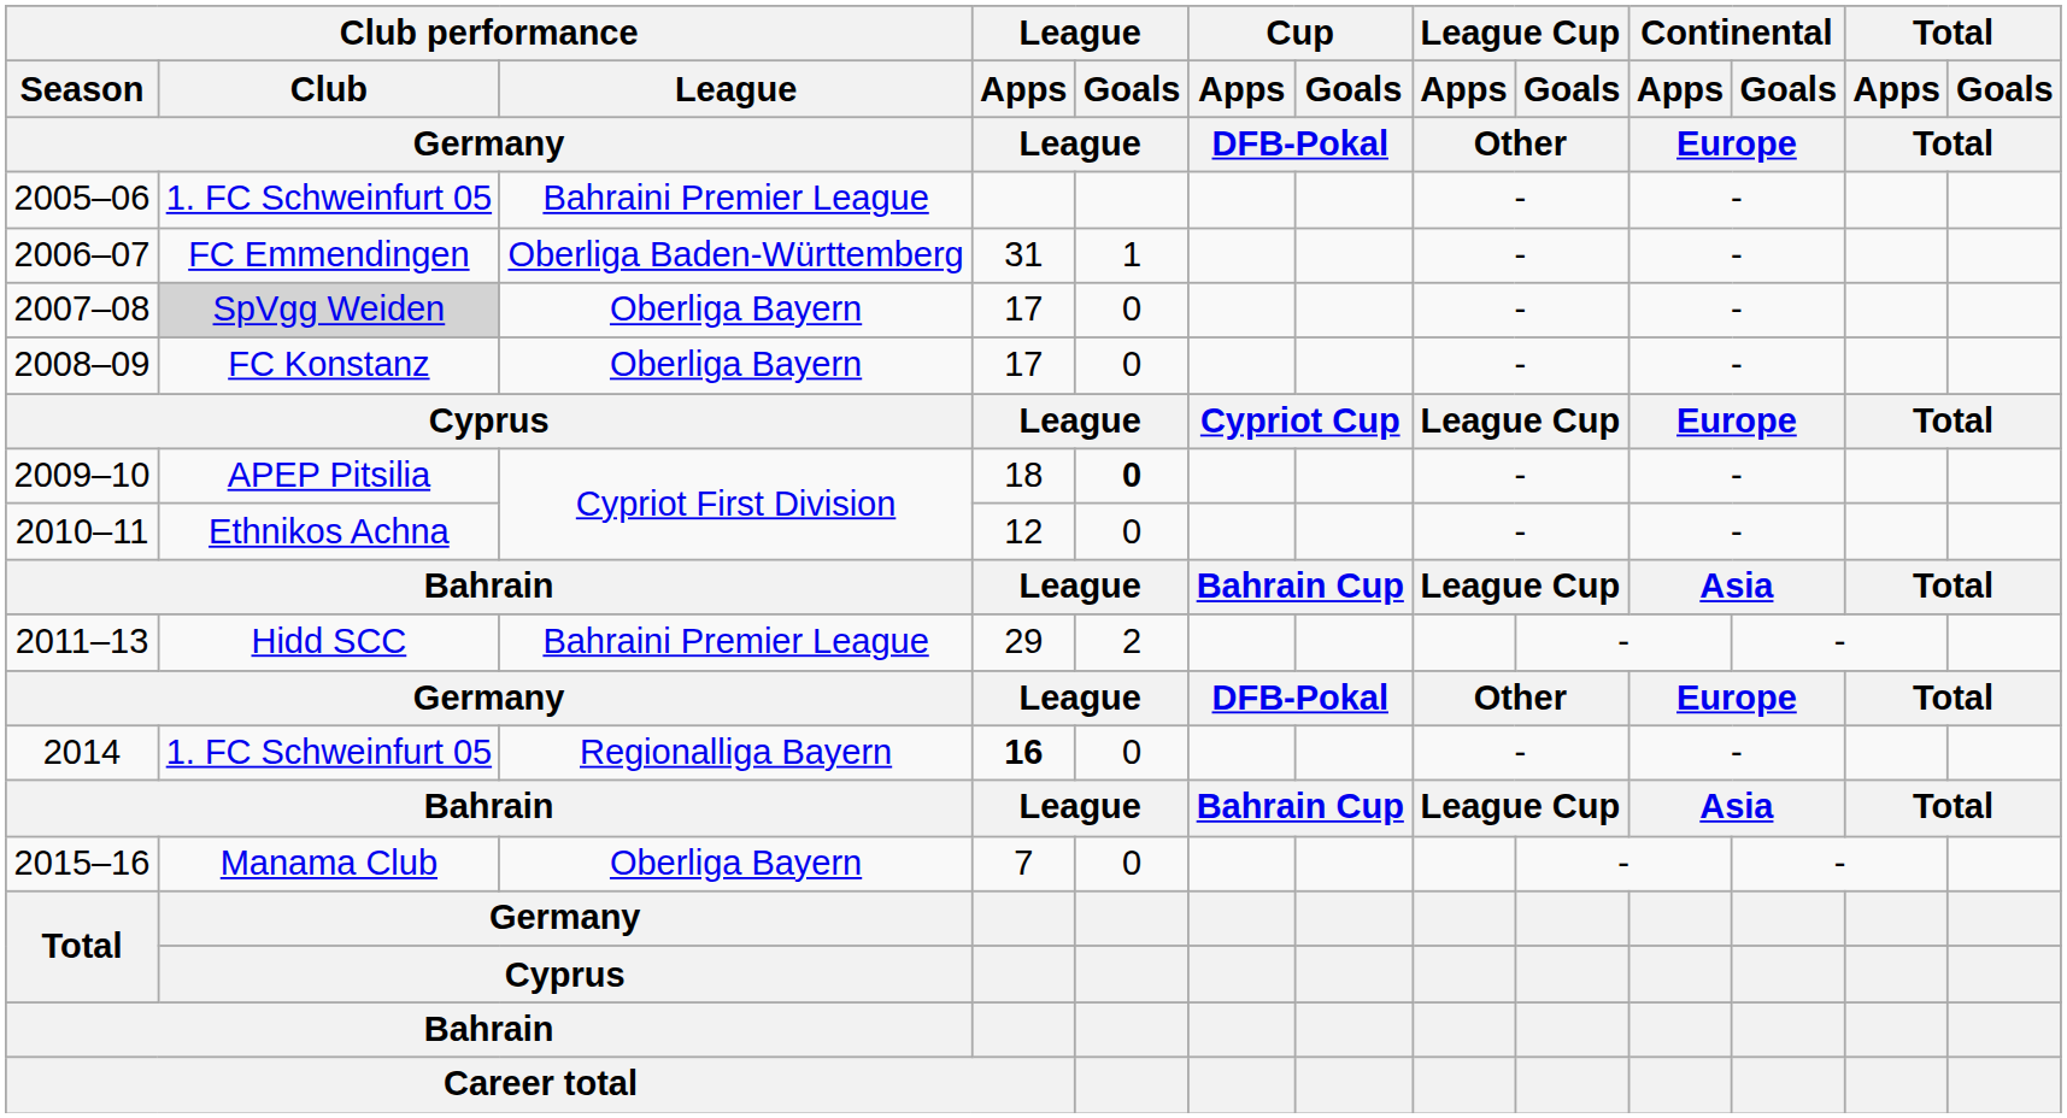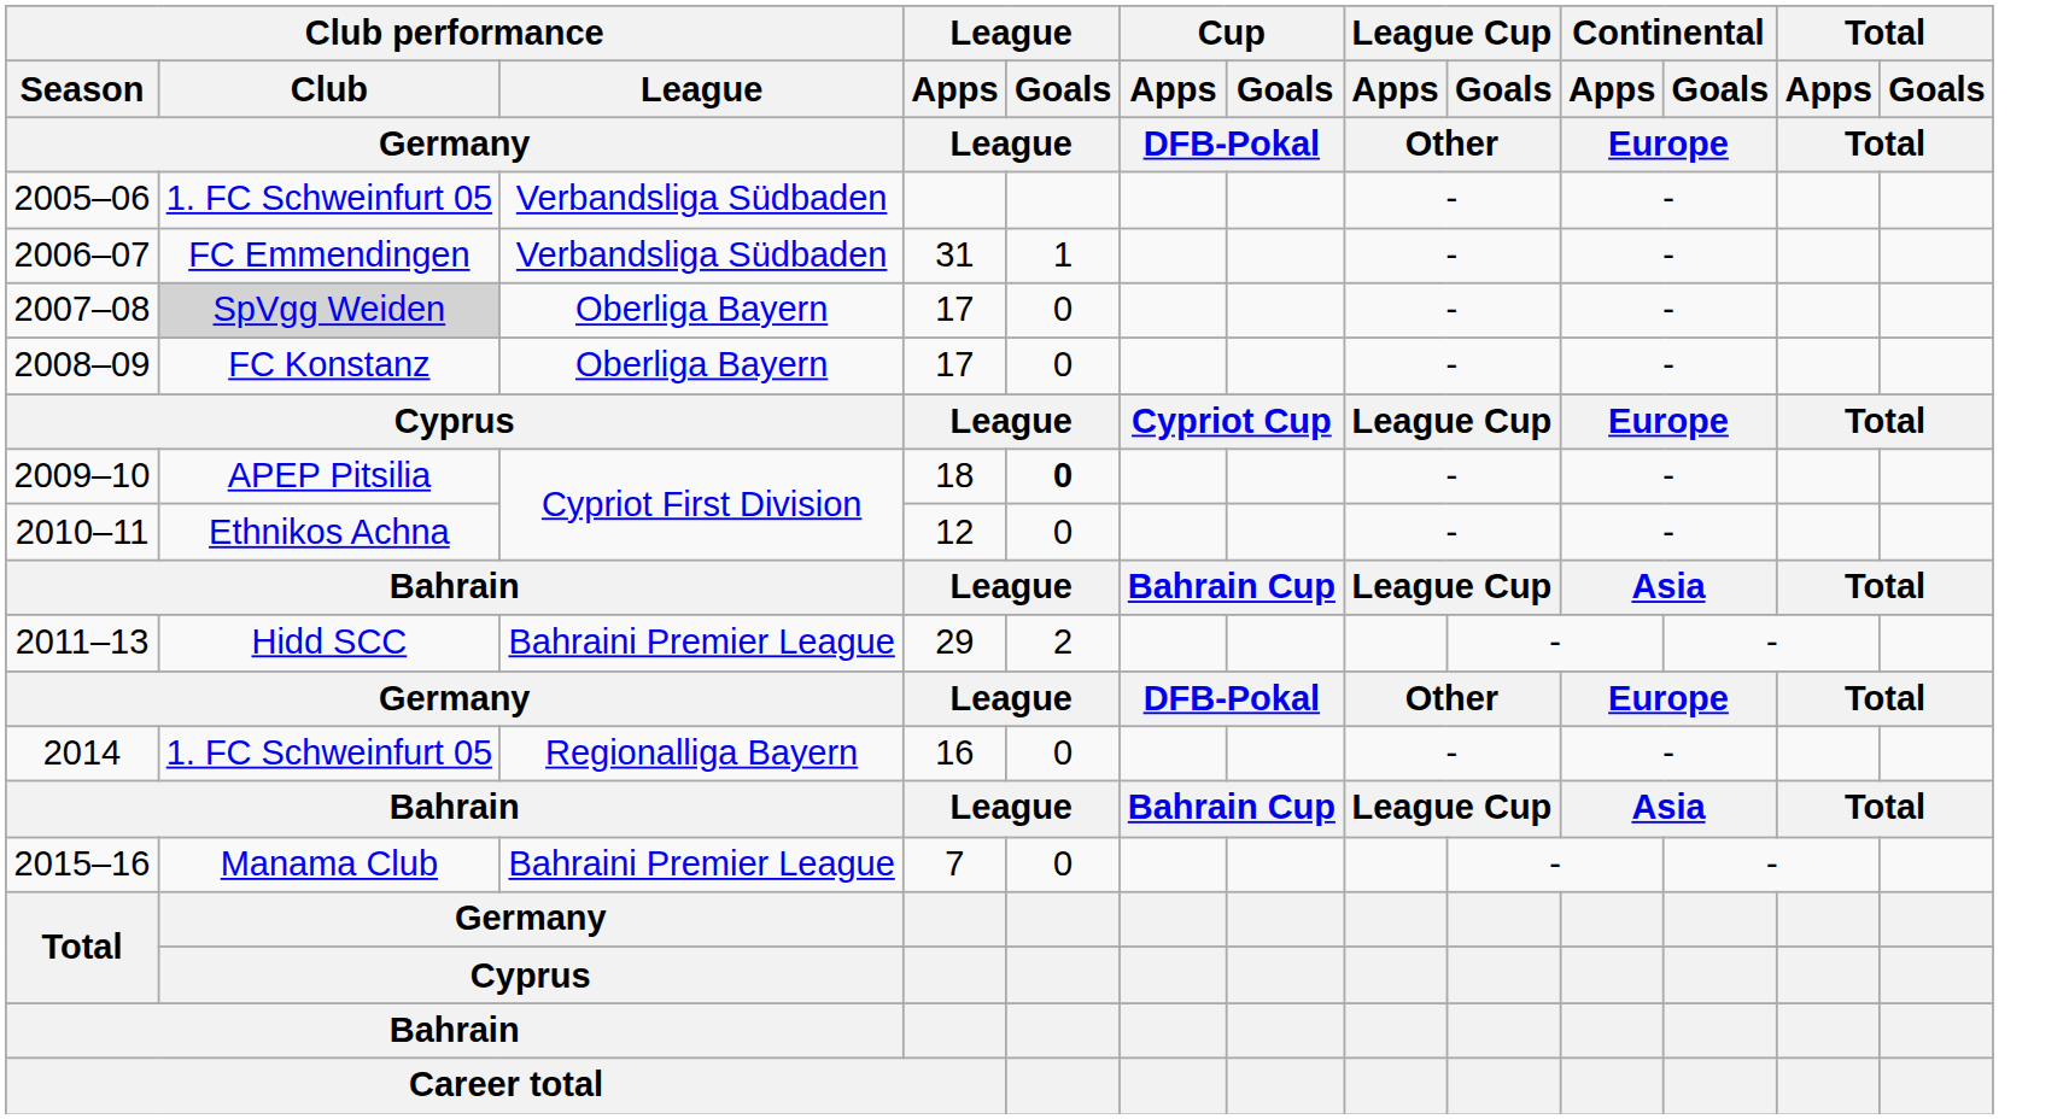 <table class="wikitable" style="text-align:center">
 <tr>
 <th colspan=3>Club performance</th>
 <th colspan=2>League</th>
 <th colspan=2>Cup</th>
 <th colspan=2>League Cup</th>
 <th colspan=2>Continental</th>
 <th colspan=2>Total</th>
 </tr>
 <tr>
 <th>Season</th>
 <th>Club</th>
 <th>League</th>
 <th>Apps</th>
 <th>Goals</th>
 <th>Apps</th>
 <th>Goals</th>
 <th>Apps</th>
 <th>Goals</th>
 <th>Apps</th>
 <th>Goals</th>
 <th>Apps</th>
 <th>Goals</th>
 </tr>
 <tr>
 <th colspan=3>Germany</th>
 <th colspan=2>League</th>
 <th colspan=2><a href='#'>DFB-Pokal</a></th>
 <th colspan=2>Other</th>
 <th colspan=2><a href='#'>Europe</a></th>
 <th colspan=2>Total</th>
 </tr>
 <tr>
 <td>2005–06</td>
 <td><a href='#'>1. FC Schweinfurt 05</a></td>
-<td><a href='#'>Bahraini Premier League</a></td>
+<td><a href='#'>Verbandsliga Südbaden</a></td>
 <td></td>
 <td></td>
 <td></td>
 <td></td>
 <td colspan=2>-</td>
 <td colspan=2>-</td>
 <td></td>
 <td></td>
 </tr>
 <tr>
 <td>2006–07</td>
 <td><a href='#'>FC Emmendingen</a></td>
-<td><a href='#'>Oberliga Baden-Württemberg</a></td>
+<td><a href='#'>Verbandsliga Südbaden</a></td>
 <td>31</td>
 <td>1</td>
 <td></td>
 <td></td>
 <td colspan=2>-</td>
 <td colspan=2>-</td>
 <td></td>
 <td></td>
 </tr>
 <tr>
 <td>2007–08</td>
 <td style="background: lightgrey;"><a href='#'>SpVgg Weiden</a></td>
 <td><a href='#'>Oberliga Bayern</a></td>
 <td>17</td>
 <td>0</td>
 <td></td>
 <td></td>
 <td colspan=2>-</td>
 <td colspan=2>-</td>
 <td></td>
 <td></td>
 </tr>
 <tr>
 <td>2008–09</td>
 <td><a href='#'>FC Konstanz</a></td>
 <td><a href='#'>Oberliga Bayern</a></td>
 <td>17</td>
 <td>0</td>
 <td></td>
 <td></td>
 <td colspan=2>-</td>
 <td colspan=2>-</td>
 <td></td>
 <td></td>
 </tr>
 <tr>
 <th colspan=3>Cyprus</th>
 <th colspan=2>League</th>
 <th colspan=2><a href='#'>Cypriot Cup</a></th>
 <th colspan=2>League Cup</th>
 <th colspan=2><a href='#'>Europe</a></th>
 <th colspan=2>Total</th>
 </tr>
 <tr>
 <td>2009–10</td>
 <td><a href='#'>APEP Pitsilia</a></td>
 <td rowspan=2><a href='#'>Cypriot First Division</a></td>
 <td>18</td>
 <td><strong>0</strong></td>
 <td></td>
 <td></td>
 <td colspan=2>-</td>
 <td colspan=2>-</td>
 <td></td>
 <td></td>
 </tr>
 <tr>
 <td>2010–11</td>
 <td><a href='#'>Ethnikos Achna</a></td>
 <td>12</td>
 <td>0</td>
 <td></td>
 <td></td>
 <td colspan=2>-</td>
 <td colspan=2>-</td>
 <td></td>
 <td></td>
 </tr>
 <tr>
 <th colspan=3>Bahrain</th>
 <th colspan=2>League</th>
 <th colspan=2><a href='#'>Bahrain Cup</a></th>
 <th colspan=2>League Cup</th>
 <th colspan=2><a href='#'>Asia</a></th>
 <th colspan=2>Total</th>
 </tr>
 <tr>
 <td>2011–13</td>
 <td><a href='#'>Hidd SCC</a></td>
 <td><a href='#'>Bahraini Premier League</a></td>
 <td>29</td>
 <td>2</td>
 <td></td>
 <td></td>
 <td></td>
 <td colspan=2>-</td>
 <td colspan=2>-</td>
 <td></td>
 </tr>
 <tr>
 <th colspan=3>Germany</th>
 <th colspan=2>League</th>
 <th colspan=2><a href='#'>DFB-Pokal</a></th>
 <th colspan=2>Other</th>
 <th colspan=2><a href='#'>Europe</a></th>
 <th colspan=2>Total</th>
 </tr>
 <tr>
 <td>2014</td>
 <td><a href='#'>1. FC Schweinfurt 05</a></td>
 <td><a href='#'>Regionalliga Bayern</a></td>
-<td><strong>16</strong></td>
+<td>16</td>
 <td>0</td>
 <td></td>
 <td></td>
 <td colspan=2>-</td>
 <td colspan=2>-</td>
 <td></td>
 <td></td>
 </tr>
 <tr>
 <th colspan=3>Bahrain</th>
 <th colspan=2>League</th>
 <th colspan=2><a href='#'>Bahrain Cup</a></th>
 <th colspan=2>League Cup</th>
 <th colspan=2><a href='#'>Asia</a></th>
 <th colspan=2>Total</th>
 </tr>
 <tr>
 <td>2015–16</td>
 <td><a href='#'>Manama Club</a></td>
-<td><a href='#'>Oberliga Bayern</a></td>
+<td><a href='#'>Bahraini Premier League</a></td>
 <td>7</td>
 <td>0</td>
 <td></td>
 <td></td>
 <td></td>
 <td colspan=2>-</td>
 <td colspan=2>-</td>
 <td></td>
 </tr>
 <tr>
 <th rowspan=2>Total</th>
 <th colspan=2>Germany</th>
 <th></th>
 <th></th>
 <th></th>
 <th></th>
 <th></th>
 <th></th>
 <th></th>
 <th></th>
 <th></th>
 <th></th>
 </tr>
 <tr>
 <th colspan=2>Cyprus</th>
 <th></th>
 <th></th>
 <th></th>
 <th></th>
 <th></th>
 <th></th>
 <th></th>
 <th></th>
 <th></th>
 <th></th>
 </tr>
 <tr>
 <th colspan=3>Bahrain</th>
 <th></th>
 <th></th>
 <th></th>
 <th></th>
 <th></th>
 <th></th>
 <th></th>
 <th></th>
 <th></th>
 <th></th>
 </tr>
 <tr>
 <th colspan=4>Career total</th>
 <th></th>
 <th></th>
 <th></th>
 <th></th>
 <th></th>
 <th></th>
 <th></th>
 <th></th>
 <th></th>
 </tr>
 </table>
